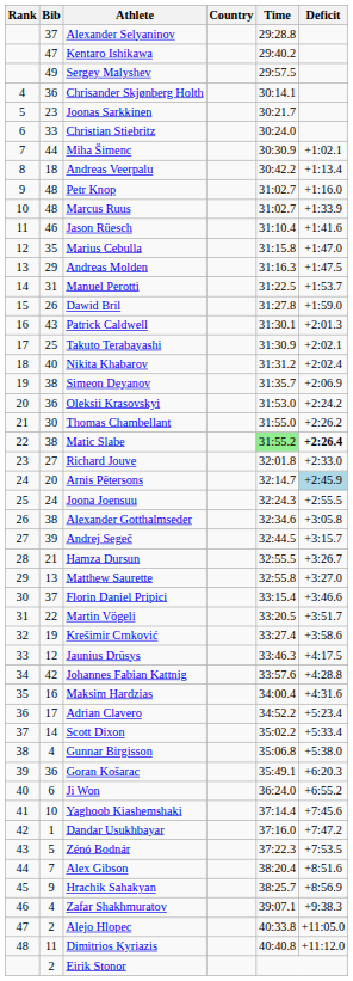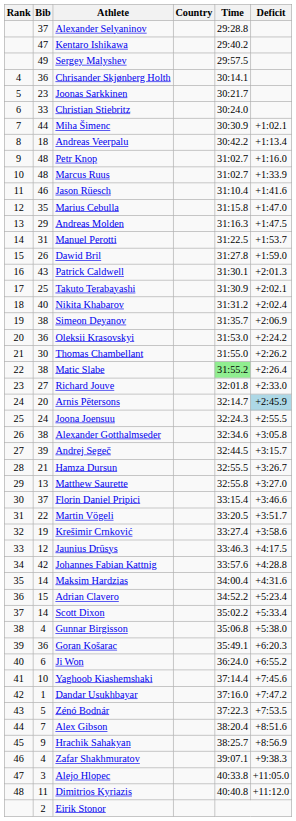 <table class="wikitable sortable" style="text-align:center">
 <tr>
 <th>Rank</th>
 <th>Bib</th>
 <th>Athlete</th>
 <th>Country</th>
 <th>Time</th>
 <th>Deficit</th>
 </tr>
 <tr>
 <td></td>
 <td>37</td>
 <td align=left><a href='#'>Alexander Selyaninov</a></td>
 <td align=left></td>
 <td>29:28.8</td>
 <td></td>
 </tr>
 <tr>
 <td></td>
 <td>47</td>
 <td align=left><a href='#'>Kentaro Ishikawa</a></td>
 <td align=left></td>
 <td>29:40.2</td>
 <td></td>
 </tr>
 <tr>
 <td></td>
 <td>49</td>
 <td align=left><a href='#'>Sergey Malyshev</a></td>
 <td align=left></td>
 <td>29:57.5</td>
 <td></td>
 </tr>
 <tr>
 <td>4</td>
 <td>36</td>
 <td align=left><a href='#'>Chrisander Skjønberg Holth</a></td>
 <td align=left></td>
 <td>30:14.1</td>
 <td></td>
 </tr>
 <tr>
 <td>5</td>
 <td>23</td>
 <td align=left><a href='#'>Joonas Sarkkinen</a></td>
 <td align=left></td>
 <td>30:21.7</td>
 <td></td>
 </tr>
 <tr>
 <td>6</td>
 <td>33</td>
 <td align=left><a href='#'>Christian Stiebritz</a></td>
 <td align=left></td>
 <td>30:24.0</td>
 <td></td>
 </tr>
 <tr>
 <td>7</td>
 <td>44</td>
 <td align=left><a href='#'>Miha Šimenc</a></td>
 <td align=left></td>
 <td>30:30.9</td>
 <td>+1:02.1</td>
 </tr>
 <tr>
 <td>8</td>
 <td>18</td>
 <td align=left><a href='#'>Andreas Veerpalu</a></td>
 <td align=left></td>
 <td>30:42.2</td>
 <td>+1:13.4</td>
 </tr>
 <tr>
 <td>9</td>
 <td>48</td>
 <td align=left><a href='#'>Petr Knop</a></td>
 <td align=left></td>
 <td>31:02.7</td>
 <td>+1:16.0</td>
 </tr>
 <tr>
 <td>10</td>
 <td>48</td>
 <td align=left><a href='#'>Marcus Ruus</a></td>
 <td align=left></td>
 <td>31:02.7</td>
 <td>+1:33.9</td>
 </tr>
 <tr>
 <td>11</td>
 <td>46</td>
 <td align=left><a href='#'>Jason Rüesch</a></td>
 <td align=left></td>
 <td>31:10.4</td>
 <td>+1:41.6</td>
 </tr>
 <tr>
 <td>12</td>
 <td>35</td>
 <td align=left><a href='#'>Marius Cebulla</a></td>
 <td align=left></td>
 <td>31:15.8</td>
 <td>+1:47.0</td>
 </tr>
 <tr>
 <td>13</td>
 <td>29</td>
 <td align=left><a href='#'>Andreas Molden</a></td>
 <td align=left></td>
 <td>31:16.3</td>
 <td>+1:47.5</td>
 </tr>
 <tr>
 <td>14</td>
 <td>31</td>
 <td align=left><a href='#'>Manuel Perotti</a></td>
 <td align=left></td>
 <td>31:22.5</td>
 <td>+1:53.7</td>
 </tr>
 <tr>
 <td>15</td>
 <td>26</td>
 <td align=left><a href='#'>Dawid Bril</a></td>
 <td align=left></td>
 <td>31:27.8</td>
 <td>+1:59.0</td>
 </tr>
 <tr>
 <td>16</td>
 <td>43</td>
 <td align=left><a href='#'>Patrick Caldwell</a></td>
 <td align=left></td>
 <td>31:30.1</td>
 <td>+2:01.3</td>
 </tr>
 <tr>
 <td>17</td>
 <td>25</td>
 <td align=left><a href='#'>Takuto Terabayashi</a></td>
 <td align=left></td>
 <td>31:30.9</td>
 <td>+2:02.1</td>
 </tr>
 <tr>
 <td>18</td>
 <td>40</td>
 <td align=left><a href='#'>Nikita Khabarov</a></td>
 <td align=left></td>
 <td>31:31.2</td>
 <td>+2:02.4</td>
 </tr>
 <tr>
 <td>19</td>
 <td>38</td>
 <td align=left><a href='#'>Simeon Deyanov</a></td>
 <td align=left></td>
 <td>31:35.7</td>
 <td>+2:06.9</td>
 </tr>
 <tr>
 <td>20</td>
 <td>36</td>
 <td align=left><a href='#'>Oleksii Krasovskyi</a></td>
 <td align=left></td>
 <td>31:53.0</td>
 <td>+2:24.2</td>
 </tr>
 <tr>
 <td>21</td>
 <td>30</td>
 <td align=left><a href='#'>Thomas Chambellant</a></td>
 <td align=left></td>
 <td>31:55.0</td>
 <td>+2:26.2</td>
 </tr>
 <tr>
 <td>22</td>
 <td>38</td>
 <td align=left><a href='#'>Matic Slabe</a></td>
 <td align=left></td>
 <td style="background: lightgreen;">31:55.2</td>
-<td><strong>+2:26.4</strong></td>
+<td>+2:26.4</td>
 </tr>
 <tr>
 <td>23</td>
 <td>27</td>
 <td align=left><a href='#'>Richard Jouve</a></td>
 <td align=left></td>
 <td>32:01.8</td>
 <td>+2:33.0</td>
 </tr>
 <tr>
 <td>24</td>
 <td>20</td>
 <td align=left><a href='#'>Arnis Pētersons</a></td>
 <td align=left></td>
 <td>32:14.7</td>
 <td style="background: lightblue;">+2:45.9</td>
 </tr>
 <tr>
 <td>25</td>
 <td>24</td>
 <td align=left><a href='#'>Joona Joensuu</a></td>
 <td align=left></td>
 <td>32:24.3</td>
 <td>+2:55.5</td>
 </tr>
 <tr>
 <td>26</td>
 <td>38</td>
 <td align=left><a href='#'>Alexander Gotthalmseder</a></td>
 <td align=left></td>
 <td>32:34.6</td>
 <td>+3:05.8</td>
 </tr>
 <tr>
 <td>27</td>
 <td>39</td>
 <td align=left><a href='#'>Andrej Segeč</a></td>
 <td align=left></td>
 <td>32:44.5</td>
 <td>+3:15.7</td>
 </tr>
 <tr>
 <td>28</td>
 <td>21</td>
 <td align=left><a href='#'>Hamza Dursun</a></td>
 <td align=left></td>
 <td>32:55.5</td>
 <td>+3:26.7</td>
 </tr>
 <tr>
 <td>29</td>
 <td>13</td>
 <td align=left><a href='#'>Matthew Saurette</a></td>
 <td align=left></td>
 <td>32:55.8</td>
 <td>+3:27.0</td>
 </tr>
 <tr>
 <td>30</td>
 <td>37</td>
 <td align=left><a href='#'>Florin Daniel Pripici</a></td>
 <td align=left></td>
 <td>33:15.4</td>
 <td>+3:46.6</td>
 </tr>
 <tr>
 <td>31</td>
 <td>22</td>
 <td align=left><a href='#'>Martin Vögeli</a></td>
 <td align=left></td>
 <td>33:20.5</td>
 <td>+3:51.7</td>
 </tr>
 <tr>
 <td>32</td>
 <td>19</td>
 <td align=left><a href='#'>Krešimir Crnković</a></td>
 <td align=left></td>
 <td>33:27.4</td>
 <td>+3:58.6</td>
 </tr>
 <tr>
 <td>33</td>
 <td>12</td>
 <td align=left><a href='#'>Jaunius Drūsys</a></td>
 <td align=left></td>
 <td>33:46.3</td>
 <td>+4:17.5</td>
 </tr>
 <tr>
 <td>34</td>
 <td>42</td>
 <td align=left><a href='#'>Johannes Fabian Kattnig</a></td>
 <td align=left></td>
 <td>33:57.6</td>
 <td>+4:28.8</td>
 </tr>
 <tr>
 <td>35</td>
-<td>16</td>
+<td>14</td>
 <td align=left><a href='#'>Maksim Hardzias</a></td>
 <td align=left></td>
 <td>34:00.4</td>
 <td>+4:31.6</td>
 </tr>
 <tr>
 <td>36</td>
-<td>17</td>
+<td>15</td>
 <td align=left><a href='#'>Adrian Clavero</a></td>
 <td align=left></td>
 <td>34:52.2</td>
 <td>+5:23.4</td>
 </tr>
 <tr>
 <td>37</td>
 <td>14</td>
 <td align=left><a href='#'>Scott Dixon</a></td>
 <td align=left></td>
 <td>35:02.2</td>
 <td>+5:33.4</td>
 </tr>
 <tr>
 <td>38</td>
 <td>4</td>
 <td align=left><a href='#'>Gunnar Birgisson</a></td>
 <td align=left></td>
 <td>35:06.8</td>
 <td>+5:38.0</td>
 </tr>
 <tr>
 <td>39</td>
 <td>36</td>
 <td align=left><a href='#'>Goran Košarac</a></td>
 <td align=left></td>
 <td>35:49.1</td>
 <td>+6:20.3</td>
 </tr>
 <tr>
 <td>40</td>
 <td>6</td>
 <td align=left><a href='#'>Ji Won</a></td>
 <td align=left></td>
 <td>36:24.0</td>
 <td>+6:55.2</td>
 </tr>
 <tr>
 <td>41</td>
 <td>10</td>
 <td align=left><a href='#'>Yaghoob Kiashemshaki</a></td>
 <td align=left></td>
 <td>37:14.4</td>
 <td>+7:45.6</td>
 </tr>
 <tr>
 <td>42</td>
 <td>1</td>
 <td align=left><a href='#'>Dandar Usukhbayar</a></td>
 <td align=left></td>
 <td>37:16.0</td>
 <td>+7:47.2</td>
 </tr>
 <tr>
 <td>43</td>
 <td>5</td>
 <td align=left><a href='#'>Zénó Bodnár</a></td>
 <td align=left></td>
 <td>37:22.3</td>
 <td>+7:53.5</td>
 </tr>
 <tr>
 <td>44</td>
 <td>7</td>
 <td align=left><a href='#'>Alex Gibson</a></td>
 <td align=left></td>
 <td>38:20.4</td>
 <td>+8:51.6</td>
 </tr>
 <tr>
 <td>45</td>
 <td>9</td>
 <td align=left><a href='#'>Hrachik Sahakyan</a></td>
 <td align=left></td>
 <td>38:25.7</td>
 <td>+8:56.9</td>
 </tr>
 <tr>
 <td>46</td>
 <td>4</td>
 <td align=left><a href='#'>Zafar Shakhmuratov</a></td>
 <td align=left></td>
 <td>39:07.1</td>
 <td>+9:38.3</td>
 </tr>
 <tr>
 <td>47</td>
-<td>2</td>
+<td>3</td>
 <td align=left><a href='#'>Alejo Hlopec</a></td>
 <td align=left></td>
 <td>40:33.8</td>
 <td>+11:05.0</td>
 </tr>
 <tr>
 <td>48</td>
 <td>11</td>
 <td align=left><a href='#'>Dimitrios Kyriazis</a></td>
 <td align=left></td>
 <td>40:40.8</td>
 <td>+11:12.0</td>
 </tr>
 <tr>
 <td></td>
 <td>2</td>
 <td align=left><a href='#'>Eirik Stonor</a></td>
 <td align=left></td>
 <td colspan=2></td>
 </tr>
 </table>
